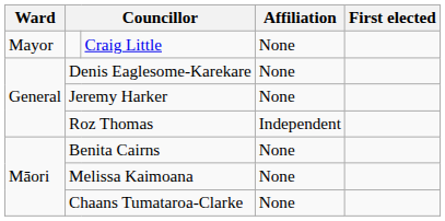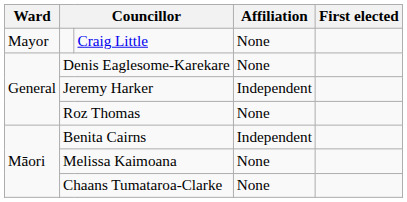 <table class="wikitable">
 <tr>
 <th>Ward</th>
 <th colspan="2">Councillor</th>
 <th>Affiliation</th>
 <th>First elected</th>
 </tr>
 <tr>
 <td>Mayor</td>
 <td></td>
 <td><a href='#'>Craig Little</a></td>
 <td>None</td>
 <td></td>
 </tr>
 <tr>
 <td rowspan="3">General</td>
 <td colspan="2">Denis Eaglesome-Karekare</td>
 <td>None</td>
 <td></td>
 </tr>
 <tr>
 <td colspan="2">Jeremy Harker</td>
-<td>None</td>
+<td>Independent</td>
 <td></td>
 </tr>
 <tr>
 <td colspan="2">Roz Thomas</td>
-<td>Independent</td>
+<td>None</td>
 <td></td>
 </tr>
 <tr>
 <td rowspan="3">Māori</td>
 <td colspan="2">Benita Cairns</td>
-<td>None</td>
+<td>Independent</td>
 <td></td>
 </tr>
 <tr>
 <td colspan="2">Melissa Kaimoana</td>
 <td>None</td>
 <td></td>
 </tr>
 <tr>
 <td colspan="2">Chaans Tumataroa-Clarke</td>
 <td>None</td>
 <td></td>
 </tr>
 </table>
